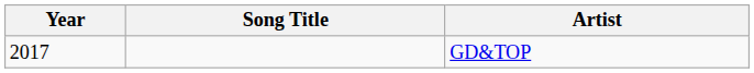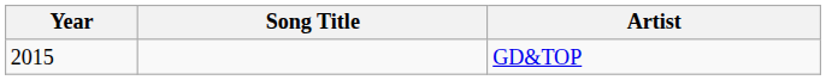 <table class="wikitable" style="width:600px">
 <tr>
 <th width=90>Year</th>
 <th>Song Title</th>
 <th>Artist</th>
 </tr>
 <tr>
-<td>2017</td>
+<td>2015</td>
 <td><em></em></td>
 <td><a href='#'>GD&TOP</a></td>
 </tr>
 </table>
